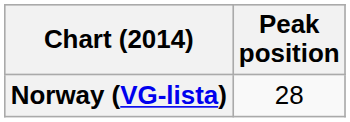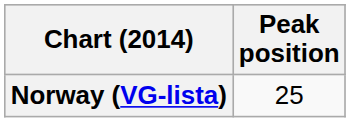 <table class="wikitable sortable plainrowheaders" style="text-align:center">
 <tr>
 <th scope="col">Chart (2014)</th>
 <th scope="col">Peak<br>position</th>
 </tr>
 <tr>
 <th scope="row">Norway (<a href='#'>VG-lista</a>)</th>
-<td align="center">28</td>
+<td align="center">25</td>
 </tr>
 </table>
